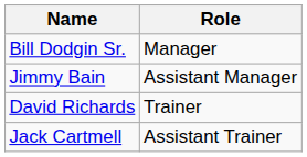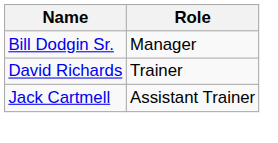 <table class="wikitable">
 <tr>
 <th>Name</th>
 <th>Role</th>
 </tr>
 <tr>
 <td> <a href='#'>Bill Dodgin Sr.</a></td>
 <td>Manager</td>
 </tr>
 <tr>
-<td> <a href='#'>Jimmy Bain</a></td>
-<td>Assistant Manager</td>
-</tr>
-<tr>
 <td> <a href='#'>David Richards</a></td>
 <td>Trainer</td>
 </tr>
 <tr>
 <td> <a href='#'>Jack Cartmell</a></td>
 <td>Assistant Trainer</td>
 </tr>
 </table>
